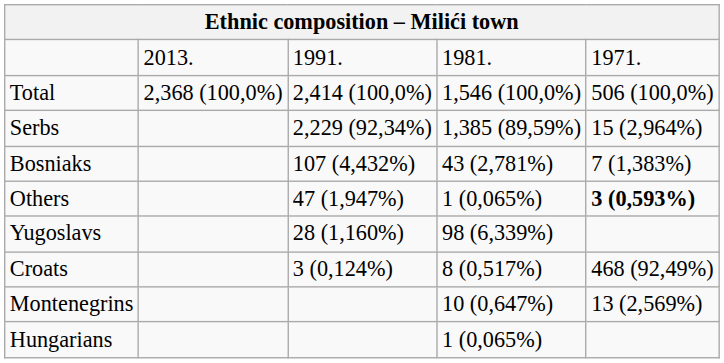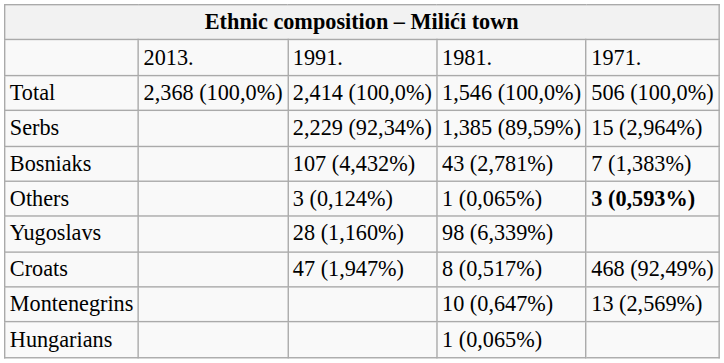 <table class="wikitable">
 <tr>
 <th colspan="8">Ethnic composition – Milići town</th>
 </tr>
 <tr>
 <td></td>
 <td>2013.</td>
 <td>1991.</td>
 <td>1981.</td>
 <td>1971.</td>
 </tr>
 <tr>
 <td>Total</td>
 <td>2,368 (100,0%)</td>
 <td>2,414 (100,0%)</td>
 <td>1,546 (100,0%)</td>
 <td>506 (100,0%)</td>
 </tr>
 <tr>
 <td>Serbs</td>
 <td></td>
 <td>2,229 (92,34%)</td>
 <td>1,385 (89,59%)</td>
 <td>15 (2,964%)</td>
 </tr>
 <tr>
 <td>Bosniaks</td>
 <td></td>
 <td>107 (4,432%)</td>
 <td>43 (2,781%)</td>
 <td>7 (1,383%)</td>
 </tr>
 <tr>
 <td>Others</td>
 <td></td>
-<td>47 (1,947%)</td>
+<td>3 (0,124%)</td>
 <td>1 (0,065%)</td>
 <td><strong>3 (0,593%)</strong></td>
 </tr>
 <tr>
 <td>Yugoslavs</td>
 <td></td>
 <td>28 (1,160%)</td>
 <td>98 (6,339%)</td>
 <td></td>
 </tr>
 <tr>
 <td>Croats</td>
 <td></td>
-<td>3 (0,124%)</td>
+<td>47 (1,947%)</td>
 <td>8 (0,517%)</td>
 <td>468 (92,49%)</td>
 </tr>
 <tr>
 <td>Montenegrins</td>
 <td></td>
 <td></td>
 <td>10 (0,647%)</td>
 <td>13 (2,569%)</td>
 </tr>
 <tr>
 <td>Hungarians</td>
 <td></td>
 <td></td>
 <td>1 (0,065%)</td>
 <td></td>
 </tr>
 </table>
